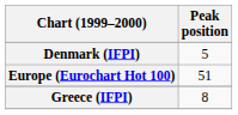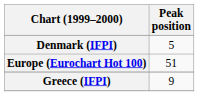 <table class="wikitable sortable plainrowheaders" style="text-align:center">
 <tr>
 <th>Chart (1999–2000)</th>
 <th>Peak<br>position</th>
 </tr>
 <tr>
 </tr>
 <tr>
 </tr>
 <tr>
 </tr>
 <tr>
 </tr>
 <tr>
 <th scope="row">Denmark (<a href='#'>IFPI</a>)</th>
 <td>5</td>
 </tr>
 <tr>
 <th scope="row">Europe (<a href='#'>Eurochart Hot 100</a>)</th>
 <td>51</td>
 </tr>
 <tr>
 </tr>
 <tr>
 </tr>
 <tr>
 </tr>
 <tr>
 <th scope="row">Greece (<a href='#'>IFPI</a>)</th>
-<td>8</td>
+<td>9</td>
 </tr>
 <tr>
 </tr>
 <tr>
 </tr>
 <tr>
 </tr>
 <tr>
 </tr>
 <tr>
 </tr>
 </table>
